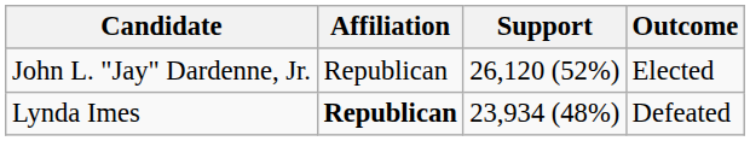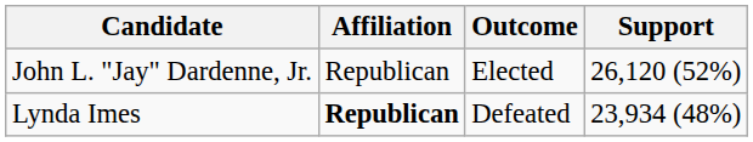 <table class="wikitable">
 <tr>
 <th>Candidate</th>
 <th>Affiliation</th>
+<th>Outcome</th>
 <th>Support</th>
-<th>Outcome</th>
 </tr>
 <tr>
 <td>John L. "Jay" Dardenne, Jr.</td>
 <td>Republican</td>
+<td>Elected</td>
 <td>26,120 (52%)</td>
-<td>Elected</td>
 </tr>
 <tr>
 <td>Lynda Imes</td>
 <td><strong>Republican</strong></td>
+<td>Defeated</td>
 <td>23,934 (48%)</td>
-<td>Defeated</td>
 </tr>
 </table>
